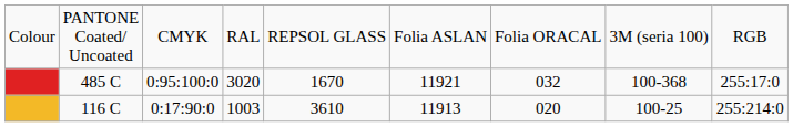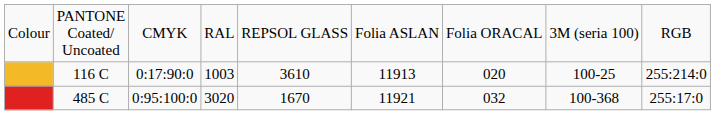 <table class="wikitable">
 <tr align=center>
 <td class=pliki2 align=center><span>Colour</span></td>
 <td class=pliki2 align=center><span>PANTONE<br>Coated/<br>Uncoated</span></td>
 <td class=pliki2 align=center><span>CMYK</span></td>
 <td class=pliki2 align=center><span>RAL</span></td>
 <td class=pliki2 align=center><span>REPSOL GLASS</span></td>
 <td class=pliki2 align=center><span>Folia ASLAN</span></td>
 <td class=pliki2 align=center><span>Folia ORACAL</span></td>
 <td class=pliki2 align=center><span>3M (seria 100)</span></td>
 <td class=pliki2 align=center><span>RGB</span></td>
 </tr>
 <tr align=center class=pliki>
+<td bgcolor='#f3b927' width=10></td>
+<td class=pliki2 align=center>116 C</td>
+<td class=pliki2 align=center>0:17:90:0</td>
+<td class=pliki2 align=center>1003</td>
+<td class=pliki2 align=center>3610</td>
+<td class=pliki2 align=center>11913</td>
+<td class=pliki2 align=center>020</td>
+<td class=pliki2 align=center>100-25</td>
+<td class=pliki2 align=center>255:214:0</td>
+</tr>
+<tr align=center class=pliki>
 <td bgcolor='#e02122' width=10></td>
 <td class=pliki2 align=center>485 C</td>
 <td class=pliki2 align=center>0:95:100:0</td>
 <td class=pliki2 align=center>3020</td>
 <td class=pliki2 align=center>1670</td>
 <td class=pliki2 align=center>11921</td>
 <td class=pliki2 align=center>032</td>
 <td class=pliki2 align=center>100-368</td>
 <td class=pliki2 align=center>255:17:0</td>
 </tr>
-<tr align=center class=pliki>
-<td bgcolor='#f3b927' width=10></td>
-<td class=pliki2 align=center>116 C</td>
-<td class=pliki2 align=center>0:17:90:0</td>
-<td class=pliki2 align=center>1003</td>
-<td class=pliki2 align=center>3610</td>
-<td class=pliki2 align=center>11913</td>
-<td class=pliki2 align=center>020</td>
-<td class=pliki2 align=center>100-25</td>
-<td class=pliki2 align=center>255:214:0</td>
-</tr>
 </table>
